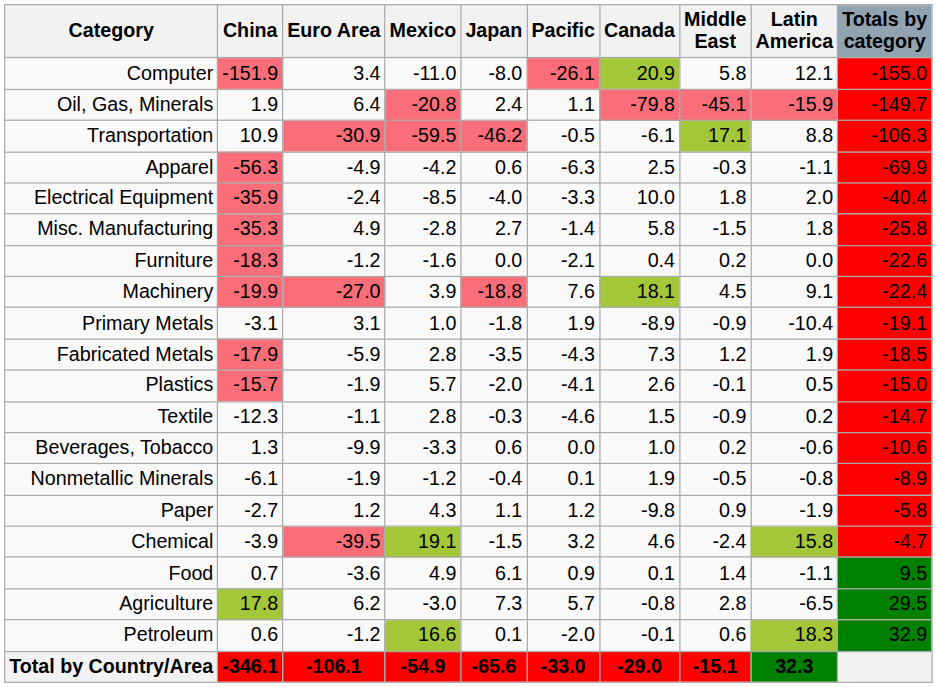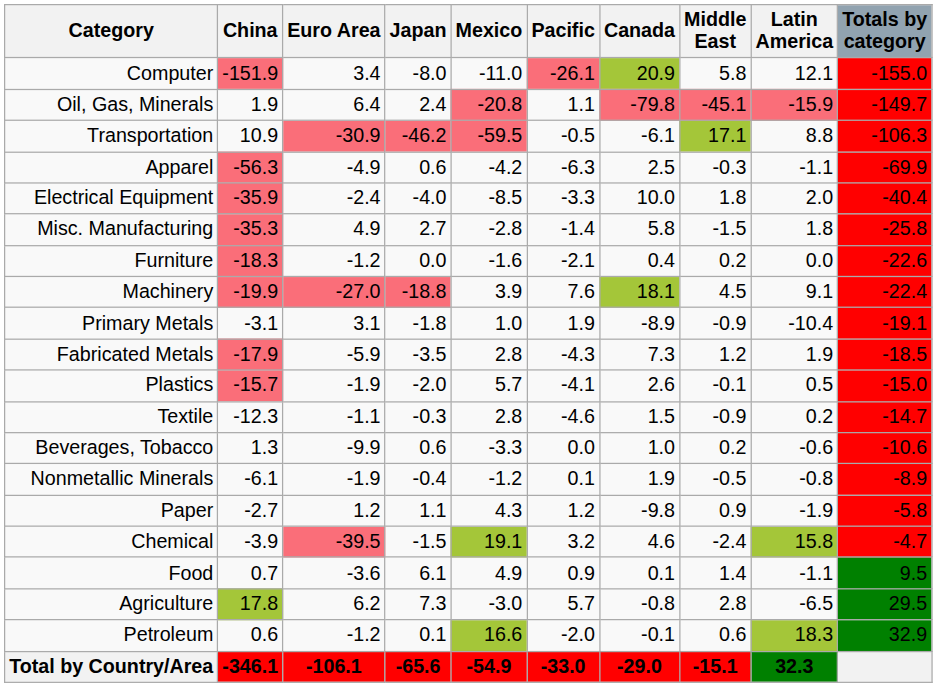 <table class="wikitable sortable col1left" style="text-align:right;">
 <tr>
 <th>Category</th>
 <th>China</th>
 <th>Euro Area</th>
+<th>Japan</th>
 <th>Mexico</th>
-<th>Japan</th>
 <th>Pacific</th>
 <th>Canada</th>
 <th>Middle<br>East</th>
 <th>Latin<br>America</th>
 <th style="background: #91A3B0">Totals by<br>category</th>
 </tr>
 <tr>
 <td>Computer</td>
 <td style="background: #FA6E79">-151.9</td>
 <td>3.4</td>
+<td>-8.0</td>
 <td>-11.0</td>
-<td>-8.0</td>
 <td style="background: #FA6E79">-26.1</td>
 <td style="background: #A4C639">20.9</td>
 <td>5.8</td>
 <td>12.1</td>
 <td style="background: red">-155.0</td>
 </tr>
 <tr>
 <td>Oil, Gas, Minerals</td>
 <td>1.9</td>
 <td>6.4</td>
+<td>2.4</td>
 <td style="background: #FA6E79">-20.8</td>
-<td>2.4</td>
 <td>1.1</td>
 <td style="background: #FA6E79">-79.8</td>
 <td style="background: #FA6E79">-45.1</td>
 <td style="background: #FA6E79">-15.9</td>
 <td style="background: red">-149.7</td>
 </tr>
 <tr>
 <td>Transportation</td>
 <td>10.9</td>
 <td style="background: #FA6E79">-30.9</td>
+<td style="background: #FA6E79">-46.2</td>
 <td style="background: #FA6E79">-59.5</td>
-<td style="background: #FA6E79">-46.2</td>
 <td>-0.5</td>
 <td>-6.1</td>
 <td style="background: #A4C639">17.1</td>
 <td>8.8</td>
 <td style="background: red">-106.3</td>
 </tr>
 <tr>
 <td>Apparel</td>
 <td style="background: #FA6E79">-56.3</td>
 <td>-4.9</td>
+<td>0.6</td>
 <td>-4.2</td>
-<td>0.6</td>
 <td>-6.3</td>
 <td>2.5</td>
 <td>-0.3</td>
 <td>-1.1</td>
 <td style="background: red">-69.9</td>
 </tr>
 <tr>
 <td>Electrical Equipment</td>
 <td style="background: #FA6E79">-35.9</td>
 <td>-2.4</td>
+<td>-4.0</td>
 <td>-8.5</td>
-<td>-4.0</td>
 <td>-3.3</td>
 <td>10.0</td>
 <td>1.8</td>
 <td>2.0</td>
 <td style="background: red">-40.4</td>
 </tr>
 <tr>
 <td>Misc. Manufacturing</td>
 <td style="background: #FA6E79">-35.3</td>
 <td>4.9</td>
+<td>2.7</td>
 <td>-2.8</td>
-<td>2.7</td>
 <td>-1.4</td>
 <td>5.8</td>
 <td>-1.5</td>
 <td>1.8</td>
 <td style="background: red">-25.8</td>
 </tr>
 <tr>
 <td>Furniture</td>
 <td style="background: #FA6E79">-18.3</td>
 <td>-1.2</td>
+<td>0.0</td>
 <td>-1.6</td>
-<td>0.0</td>
 <td>-2.1</td>
 <td>0.4</td>
 <td>0.2</td>
 <td>0.0</td>
 <td style="background: red">-22.6</td>
 </tr>
 <tr>
 <td>Machinery</td>
 <td style="background: #FA6E79">-19.9</td>
 <td style="background: #FA6E79">-27.0</td>
+<td style="background: #FA6E79">-18.8</td>
 <td>3.9</td>
-<td style="background: #FA6E79">-18.8</td>
 <td>7.6</td>
 <td style="background: #A4C639">18.1</td>
 <td>4.5</td>
 <td>9.1</td>
 <td style="background: red">-22.4</td>
 </tr>
 <tr>
 <td>Primary Metals</td>
 <td>-3.1</td>
 <td>3.1</td>
+<td>-1.8</td>
 <td>1.0</td>
-<td>-1.8</td>
 <td>1.9</td>
 <td>-8.9</td>
 <td>-0.9</td>
 <td>-10.4</td>
 <td style="background: red">-19.1</td>
 </tr>
 <tr>
 <td>Fabricated Metals</td>
 <td style="background: #FA6E79">-17.9</td>
 <td>-5.9</td>
+<td>-3.5</td>
 <td>2.8</td>
-<td>-3.5</td>
 <td>-4.3</td>
 <td>7.3</td>
 <td>1.2</td>
 <td>1.9</td>
 <td style="background: red">-18.5</td>
 </tr>
 <tr>
 <td>Plastics</td>
 <td style="background: #FA6E79">-15.7</td>
 <td>-1.9</td>
+<td>-2.0</td>
 <td>5.7</td>
-<td>-2.0</td>
 <td>-4.1</td>
 <td>2.6</td>
 <td>-0.1</td>
 <td>0.5</td>
 <td style="background: red">-15.0</td>
 </tr>
 <tr>
 <td>Textile</td>
 <td>-12.3</td>
 <td>-1.1</td>
+<td>-0.3</td>
 <td>2.8</td>
-<td>-0.3</td>
 <td>-4.6</td>
 <td>1.5</td>
 <td>-0.9</td>
 <td>0.2</td>
 <td style="background: red">-14.7</td>
 </tr>
 <tr>
 <td>Beverages, Tobacco</td>
 <td>1.3</td>
 <td>-9.9</td>
+<td>0.6</td>
 <td>-3.3</td>
-<td>0.6</td>
 <td>0.0</td>
 <td>1.0</td>
 <td>0.2</td>
 <td>-0.6</td>
 <td style="background: red">-10.6</td>
 </tr>
 <tr>
 <td>Nonmetallic Minerals</td>
 <td>-6.1</td>
 <td>-1.9</td>
+<td>-0.4</td>
 <td>-1.2</td>
-<td>-0.4</td>
 <td>0.1</td>
 <td>1.9</td>
 <td>-0.5</td>
 <td>-0.8</td>
 <td style="background: red">-8.9</td>
 </tr>
 <tr>
 <td>Paper</td>
 <td>-2.7</td>
 <td>1.2</td>
+<td>1.1</td>
 <td>4.3</td>
-<td>1.1</td>
 <td>1.2</td>
 <td>-9.8</td>
 <td>0.9</td>
 <td>-1.9</td>
 <td style="background: red">-5.8</td>
 </tr>
 <tr>
 <td>Chemical</td>
 <td>-3.9</td>
 <td style="background: #FA6E79">-39.5</td>
+<td>-1.5</td>
 <td style="background: #A4C639">19.1</td>
-<td>-1.5</td>
 <td>3.2</td>
 <td>4.6</td>
 <td>-2.4</td>
 <td style="background: #A4C639">15.8</td>
 <td style="background: red">-4.7</td>
 </tr>
 <tr>
 <td>Food</td>
 <td>0.7</td>
 <td>-3.6</td>
+<td>6.1</td>
 <td>4.9</td>
-<td>6.1</td>
 <td>0.9</td>
 <td>0.1</td>
 <td>1.4</td>
 <td>-1.1</td>
 <td style="background: green">9.5</td>
 </tr>
 <tr>
 <td>Agriculture</td>
 <td style="background: #A4C639">17.8</td>
 <td>6.2</td>
+<td>7.3</td>
 <td>-3.0</td>
-<td>7.3</td>
 <td>5.7</td>
 <td>-0.8</td>
 <td>2.8</td>
 <td>-6.5</td>
 <td style="background: green">29.5</td>
 </tr>
 <tr>
 <td>Petroleum</td>
 <td>0.6</td>
 <td>-1.2</td>
+<td>0.1</td>
 <td style="background: #A4C639">16.6</td>
-<td>0.1</td>
 <td>-2.0</td>
 <td>-0.1</td>
 <td>0.6</td>
 <td style="background: #A4C639">18.3</td>
 <td style="background: green">32.9</td>
 </tr>
 <tr>
 <th>Total by Country/Area</th>
 <th style="background: red">-346.1</th>
 <th style="background: red">-106.1</th>
+<th style="background: red">-65.6</th>
 <th style="background: red">-54.9</th>
-<th style="background: red">-65.6</th>
 <th style="background: red">-33.0</th>
 <th style="background: red">-29.0</th>
 <th style="background: red">-15.1</th>
 <th style="background: green">32.3</th>
 <th></th>
 </tr>
 </table>
